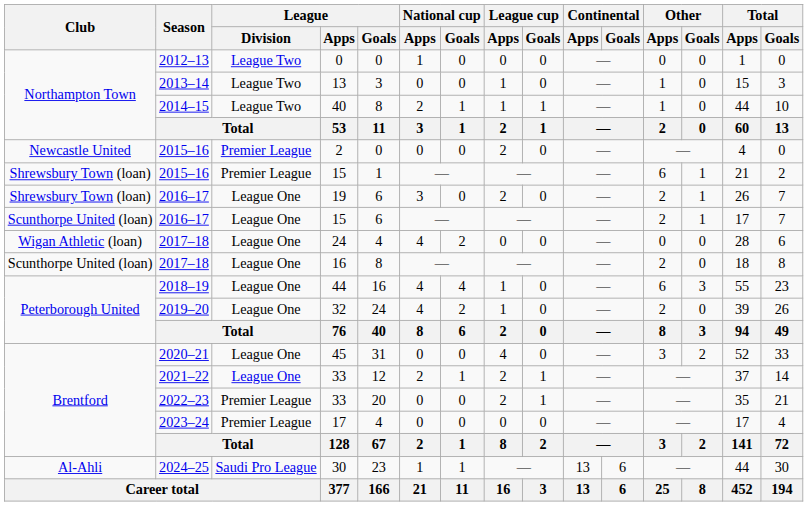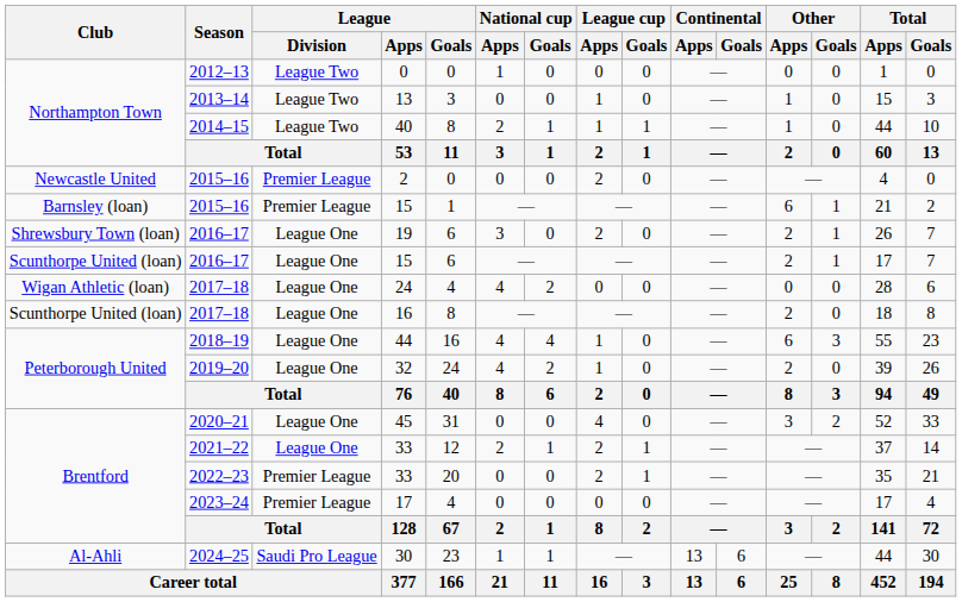 <table class="wikitable" style="text-align: center;">
 <tr>
 <th rowspan="2">Club</th>
 <th rowspan="2">Season</th>
 <th colspan="3">League</th>
 <th colspan="2">National cup</th>
 <th colspan="2">League cup</th>
 <th colspan="2">Continental</th>
 <th colspan="2">Other</th>
 <th colspan="2">Total</th>
 </tr>
 <tr>
 <th>Division</th>
 <th>Apps</th>
 <th>Goals</th>
 <th>Apps</th>
 <th>Goals</th>
 <th>Apps</th>
 <th>Goals</th>
 <th>Apps</th>
 <th>Goals</th>
 <th>Apps</th>
 <th>Goals</th>
 <th>Apps</th>
 <th>Goals</th>
 </tr>
 <tr>
 <td rowspan="4"><a href='#'>Northampton Town</a></td>
 <td><a href='#'>2012–13</a></td>
 <td><a href='#'>League Two</a></td>
 <td>0</td>
 <td>0</td>
 <td>1</td>
 <td>0</td>
 <td>0</td>
 <td>0</td>
 <td colspan="2">—</td>
 <td>0</td>
 <td>0</td>
 <td>1</td>
 <td>0</td>
 </tr>
 <tr>
 <td><a href='#'>2013–14</a></td>
 <td>League Two</td>
 <td>13</td>
 <td>3</td>
 <td>0</td>
 <td>0</td>
 <td>1</td>
 <td>0</td>
 <td colspan="2">—</td>
 <td>1</td>
 <td>0</td>
 <td>15</td>
 <td>3</td>
 </tr>
 <tr>
 <td><a href='#'>2014–15</a></td>
 <td>League Two</td>
 <td>40</td>
 <td>8</td>
 <td>2</td>
 <td>1</td>
 <td>1</td>
 <td>1</td>
 <td colspan="2">—</td>
 <td>1</td>
 <td>0</td>
 <td>44</td>
 <td>10</td>
 </tr>
 <tr>
 <th colspan="2">Total</th>
 <th>53</th>
 <th>11</th>
 <th>3</th>
 <th>1</th>
 <th>2</th>
 <th>1</th>
 <th colspan="2">—</th>
 <th>2</th>
 <th>0</th>
 <th>60</th>
 <th>13</th>
 </tr>
 <tr>
 <td><a href='#'>Newcastle United</a></td>
 <td><a href='#'>2015–16</a></td>
 <td><a href='#'>Premier League</a></td>
 <td>2</td>
 <td>0</td>
 <td>0</td>
 <td>0</td>
 <td>2</td>
 <td>0</td>
 <td colspan="2">—</td>
 <td colspan="2">—</td>
 <td>4</td>
 <td>0</td>
 </tr>
 <tr>
-<td><a href='#'>Shrewsbury Town</a> (loan)</td>
+<td><a href='#'>Barnsley</a> (loan)</td>
 <td><a href='#'>2015–16</a></td>
 <td>Premier League</td>
 <td>15</td>
 <td>1</td>
 <td colspan="2">—</td>
 <td colspan="2">—</td>
 <td colspan="2">—</td>
 <td>6</td>
 <td>1</td>
 <td>21</td>
 <td>2</td>
 </tr>
 <tr>
 <td><a href='#'>Shrewsbury Town</a> (loan)</td>
 <td><a href='#'>2016–17</a></td>
 <td>League One</td>
 <td>19</td>
 <td>6</td>
 <td>3</td>
 <td>0</td>
 <td>2</td>
 <td>0</td>
 <td colspan="2">—</td>
 <td>2</td>
 <td>1</td>
 <td>26</td>
 <td>7</td>
 </tr>
 <tr>
 <td><a href='#'>Scunthorpe United</a> (loan)</td>
 <td><a href='#'>2016–17</a></td>
 <td>League One</td>
 <td>15</td>
 <td>6</td>
 <td colspan="2">—</td>
 <td colspan="2">—</td>
 <td colspan="2">—</td>
 <td>2</td>
 <td>1</td>
 <td>17</td>
 <td>7</td>
 </tr>
 <tr>
 <td><a href='#'>Wigan Athletic</a> (loan)</td>
 <td><a href='#'>2017–18</a></td>
 <td>League One</td>
 <td>24</td>
 <td>4</td>
 <td>4</td>
 <td>2</td>
 <td>0</td>
 <td>0</td>
 <td colspan="2">—</td>
 <td>0</td>
 <td>0</td>
 <td>28</td>
 <td>6</td>
 </tr>
 <tr>
 <td>Scunthorpe United (loan)</td>
 <td><a href='#'>2017–18</a></td>
 <td>League One</td>
 <td>16</td>
 <td>8</td>
 <td colspan="2">—</td>
 <td colspan="2">—</td>
 <td colspan="2">—</td>
 <td>2</td>
 <td>0</td>
 <td>18</td>
 <td>8</td>
 </tr>
 <tr>
 <td rowspan="3"><a href='#'>Peterborough United</a></td>
 <td><a href='#'>2018–19</a></td>
 <td>League One</td>
 <td>44</td>
 <td>16</td>
 <td>4</td>
 <td>4</td>
 <td>1</td>
 <td>0</td>
 <td colspan="2">—</td>
 <td>6</td>
 <td>3</td>
 <td>55</td>
 <td>23</td>
 </tr>
 <tr>
 <td><a href='#'>2019–20</a></td>
 <td>League One</td>
 <td>32</td>
 <td>24</td>
 <td>4</td>
 <td>2</td>
 <td>1</td>
 <td>0</td>
 <td colspan="2">—</td>
 <td>2</td>
 <td>0</td>
 <td>39</td>
 <td>26</td>
 </tr>
 <tr>
 <th colspan="2">Total</th>
 <th>76</th>
 <th>40</th>
 <th>8</th>
 <th>6</th>
 <th>2</th>
 <th>0</th>
 <th colspan="2">—</th>
 <th>8</th>
 <th>3</th>
 <th>94</th>
 <th>49</th>
 </tr>
 <tr>
 <td rowspan="5"><a href='#'>Brentford</a></td>
 <td><a href='#'>2020–21</a></td>
 <td>League One</td>
 <td>45</td>
 <td>31</td>
 <td>0</td>
 <td>0</td>
 <td>4</td>
 <td>0</td>
 <td colspan="2">—</td>
 <td>3</td>
 <td>2</td>
 <td>52</td>
 <td>33</td>
 </tr>
 <tr>
 <td><a href='#'>2021–22</a></td>
 <td><a href='#'>League One</a></td>
 <td>33</td>
 <td>12</td>
 <td>2</td>
 <td>1</td>
 <td>2</td>
 <td>1</td>
 <td colspan="2">—</td>
 <td colspan="2">—</td>
 <td>37</td>
 <td>14</td>
 </tr>
 <tr>
 <td><a href='#'>2022–23</a></td>
 <td>Premier League</td>
 <td>33</td>
 <td>20</td>
 <td>0</td>
 <td>0</td>
 <td>2</td>
 <td>1</td>
 <td colspan="2">—</td>
 <td colspan="2">—</td>
 <td>35</td>
 <td>21</td>
 </tr>
 <tr>
 <td><a href='#'>2023–24</a></td>
 <td>Premier League</td>
 <td>17</td>
 <td>4</td>
 <td>0</td>
 <td>0</td>
 <td>0</td>
 <td>0</td>
 <td colspan="2">—</td>
 <td colspan="2">—</td>
 <td>17</td>
 <td>4</td>
 </tr>
 <tr>
 <th colspan="2">Total</th>
 <th>128</th>
 <th>67</th>
 <th>2</th>
 <th>1</th>
 <th>8</th>
 <th>2</th>
 <th colspan="2">—</th>
 <th>3</th>
 <th>2</th>
 <th>141</th>
 <th>72</th>
 </tr>
 <tr>
 <td><a href='#'>Al-Ahli</a></td>
 <td><a href='#'>2024–25</a></td>
 <td><a href='#'>Saudi Pro League</a></td>
 <td>30</td>
 <td>23</td>
 <td>1</td>
 <td>1</td>
 <td colspan="2">—</td>
 <td>13</td>
 <td>6</td>
 <td colspan="2">—</td>
 <td>44</td>
 <td>30</td>
 </tr>
 <tr>
 <th colspan="3">Career total</th>
 <th>377</th>
 <th>166</th>
 <th>21</th>
 <th>11</th>
 <th>16</th>
 <th>3</th>
 <th>13</th>
 <th>6</th>
 <th>25</th>
 <th>8</th>
 <th>452</th>
 <th>194</th>
 </tr>
 </table>
